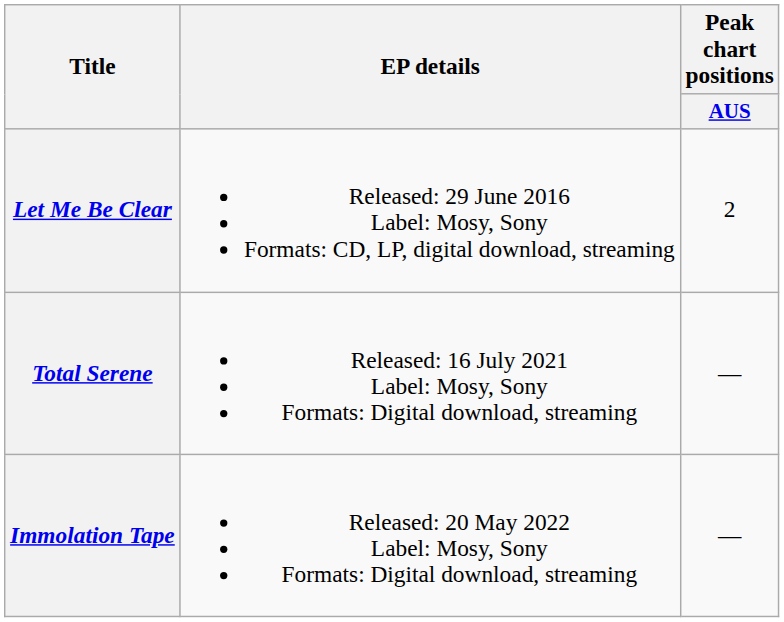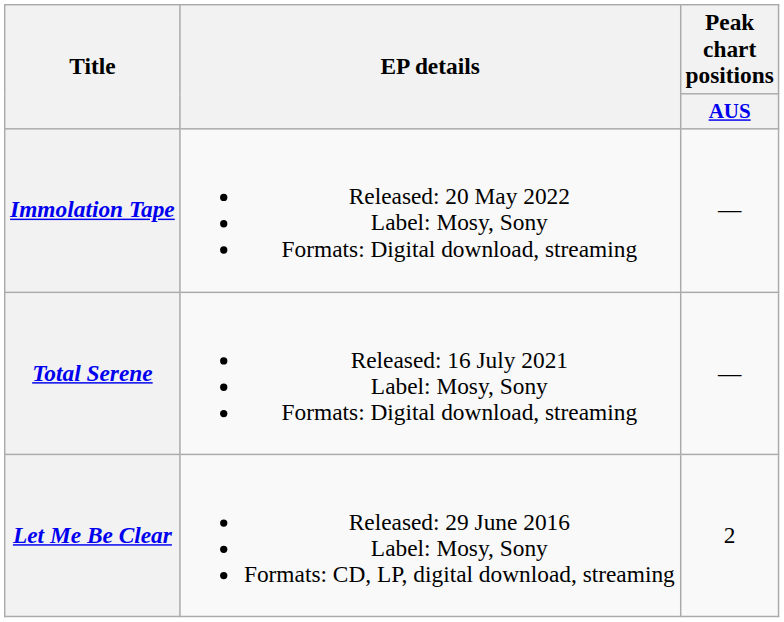 <table class="wikitable plainrowheaders" style="text-align:center;">
 <tr>
 <th scope="col" rowspan="2">Title</th>
 <th scope="col" rowspan="2">EP details</th>
 <th scope="col" colspan="1">Peak chart positions</th>
 </tr>
 <tr>
 <th scope="col" style="width:3em;font-size:90%;"><a href='#'>AUS</a><br></th>
 </tr>
 <tr>
-<th scope="row"><em><a href='#'>Let Me Be Clear</a></em></th>
-<td><br><ul><li>Released: 29 June 2016</li><li>Label: Mosy, Sony</li><li>Formats: CD, LP, digital download, streaming</li></ul></td>
-<td>2</td>
+<th scope="row"><em><a href='#'>Immolation Tape</a></em></th>
+<td><br><ul><li>Released: 20 May 2022</li><li>Label: Mosy, Sony</li><li>Formats: Digital download, streaming</li></ul></td>
+<td>—</td>
 </tr>
 <tr>
 <th scope="row"><em><a href='#'>Total Serene</a></em></th>
 <td><br><ul><li>Released: 16 July 2021</li><li>Label: Mosy, Sony</li><li>Formats: Digital download, streaming</li></ul></td>
 <td>—</td>
 </tr>
 <tr>
-<th scope="row"><em><a href='#'>Immolation Tape</a></em></th>
-<td><br><ul><li>Released: 20 May 2022</li><li>Label: Mosy, Sony</li><li>Formats: Digital download, streaming</li></ul></td>
-<td>—</td>
+<th scope="row"><em><a href='#'>Let Me Be Clear</a></em></th>
+<td><br><ul><li>Released: 29 June 2016</li><li>Label: Mosy, Sony</li><li>Formats: CD, LP, digital download, streaming</li></ul></td>
+<td>2</td>
 </tr>
 </table>
